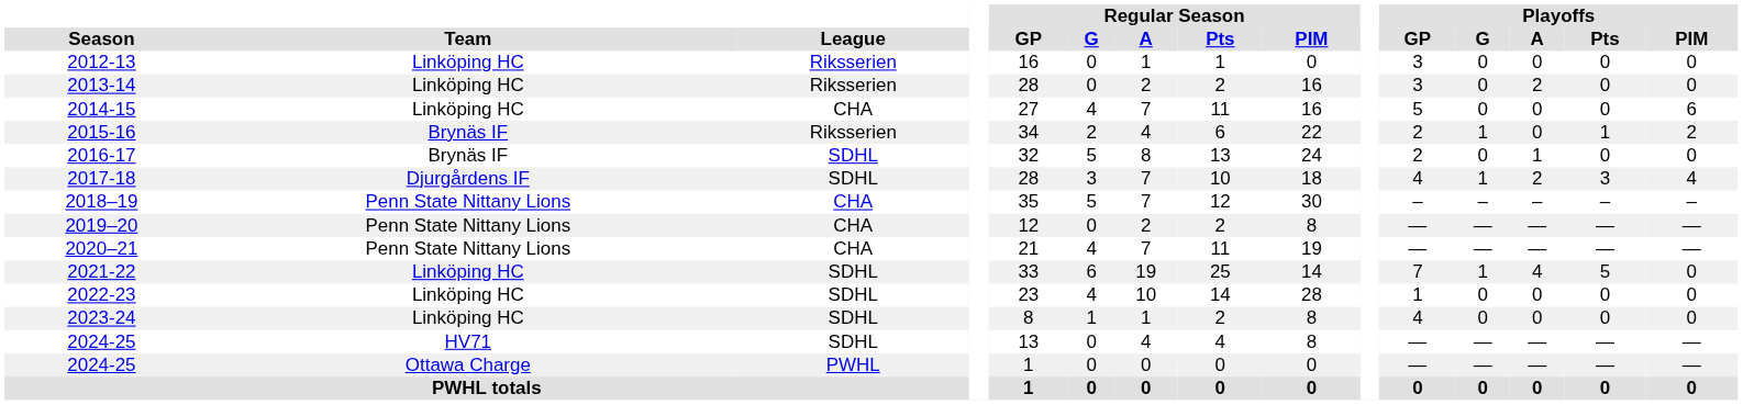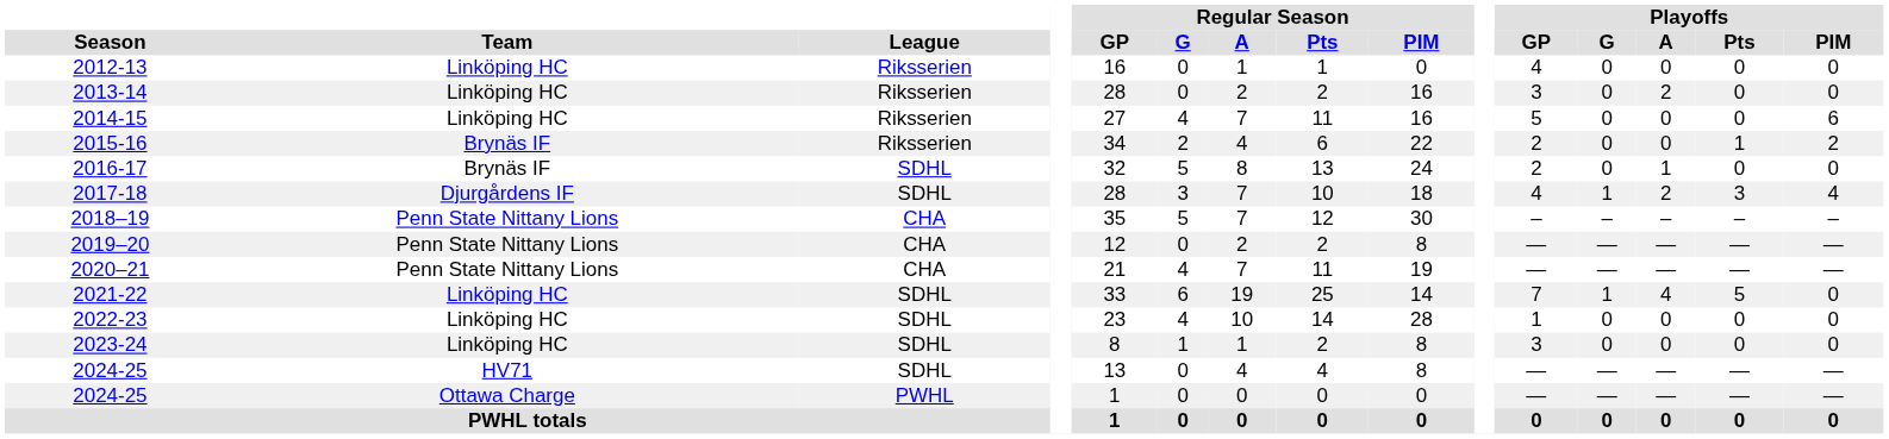 <table border="0" cellpadding="1" cellspacing="0" style="text-align:center; width:75%">
 <tr bgcolor="#e0e0e0">
 <th colspan="3"  bgcolor="#ffffff"> </th>
 <th rowspan="99" bgcolor="#ffffff"> </th>
 <th colspan="5">Regular Season</th>
 <th rowspan="99" bgcolor="#ffffff"> </th>
 <th colspan="5">Playoffs</th>
 </tr>
 <tr bgcolor="#e0e0e0">
 <th>Season</th>
 <th>Team</th>
 <th>League</th>
 <th>GP</th>
 <th><a href='#'>G</a></th>
 <th><a href='#'>A</a></th>
 <th><a href='#'>Pts</a></th>
 <th><a href='#'>PIM</a></th>
 <th>GP</th>
 <th>G</th>
 <th>A</th>
 <th>Pts</th>
 <th>PIM</th>
 </tr>
 <tr>
 <td><a href='#'>2012-13</a></td>
 <td><a href='#'>Linköping HC</a></td>
 <td><a href='#'>Riksserien</a></td>
 <td>16</td>
 <td>0</td>
 <td>1</td>
 <td>1</td>
 <td>0</td>
-<td>3</td>
+<td>4</td>
 <td>0</td>
 <td>0</td>
 <td>0</td>
 <td>0</td>
 </tr>
 <tr bgcolor="#f0f0f0">
 <td><a href='#'>2013-14</a></td>
 <td>Linköping HC</td>
 <td>Riksserien</td>
 <td>28</td>
 <td>0</td>
 <td>2</td>
 <td>2</td>
 <td>16</td>
 <td>3</td>
 <td>0</td>
 <td>2</td>
 <td>0</td>
 <td>0</td>
 </tr>
 <tr>
 <td><a href='#'>2014-15</a></td>
 <td>Linköping HC</td>
-<td>CHA</td>
+<td>Riksserien</td>
 <td>27</td>
 <td>4</td>
 <td>7</td>
 <td>11</td>
 <td>16</td>
 <td>5</td>
 <td>0</td>
 <td>0</td>
 <td>0</td>
 <td>6</td>
 </tr>
 <tr bgcolor="#f0f0f0">
 <td><a href='#'>2015-16</a></td>
 <td><a href='#'>Brynäs IF</a></td>
 <td>Riksserien</td>
 <td>34</td>
 <td>2</td>
 <td>4</td>
 <td>6</td>
 <td>22</td>
 <td>2</td>
-<td>1</td>
+<td>0</td>
 <td>0</td>
 <td>1</td>
 <td>2</td>
 </tr>
 <tr>
 <td><a href='#'>2016-17</a></td>
 <td>Brynäs IF</td>
 <td><a href='#'>SDHL</a></td>
 <td>32</td>
 <td>5</td>
 <td>8</td>
 <td>13</td>
 <td>24</td>
 <td>2</td>
 <td>0</td>
 <td>1</td>
 <td>0</td>
 <td>0</td>
 </tr>
 <tr bgcolor="#f0f0f0">
 <td><a href='#'>2017-18</a></td>
 <td><a href='#'>Djurgårdens IF</a></td>
 <td>SDHL</td>
 <td>28</td>
 <td>3</td>
 <td>7</td>
 <td>10</td>
 <td>18</td>
 <td>4</td>
 <td>1</td>
 <td>2</td>
 <td>3</td>
 <td>4</td>
 </tr>
 <tr>
 <td><a href='#'>2018–19</a></td>
 <td><a href='#'>Penn State Nittany Lions</a></td>
 <td><a href='#'>CHA</a></td>
 <td>35</td>
 <td>5</td>
 <td>7</td>
 <td>12</td>
 <td>30</td>
 <td>–</td>
 <td>–</td>
 <td>–</td>
 <td>–</td>
 <td>–</td>
 </tr>
 <tr bgcolor="#f0f0f0">
 <td><a href='#'>2019–20</a></td>
 <td>Penn State Nittany Lions</td>
 <td>CHA</td>
 <td>12</td>
 <td>0</td>
 <td>2</td>
 <td>2</td>
 <td>8</td>
 <td>—</td>
 <td>—</td>
 <td>—</td>
 <td>—</td>
 <td>—</td>
 </tr>
 <tr>
 <td><a href='#'>2020–21</a></td>
 <td>Penn State Nittany Lions</td>
 <td>CHA</td>
 <td>21</td>
 <td>4</td>
 <td>7</td>
 <td>11</td>
 <td>19</td>
 <td>—</td>
 <td>—</td>
 <td>—</td>
 <td>—</td>
 <td>—</td>
 </tr>
 <tr bgcolor="#f0f0f0">
 <td><a href='#'>2021-22</a></td>
 <td><a href='#'>Linköping HC</a></td>
 <td>SDHL</td>
 <td>33</td>
 <td>6</td>
 <td>19</td>
 <td>25</td>
 <td>14</td>
 <td>7</td>
 <td>1</td>
 <td>4</td>
 <td>5</td>
 <td>0</td>
 </tr>
 <tr>
 <td><a href='#'>2022-23</a></td>
 <td>Linköping HC</td>
 <td>SDHL</td>
 <td>23</td>
 <td>4</td>
 <td>10</td>
 <td>14</td>
 <td>28</td>
 <td>1</td>
 <td>0</td>
 <td>0</td>
 <td>0</td>
 <td>0</td>
 </tr>
 <tr bgcolor="#f0f0f0">
 <td><a href='#'>2023-24</a></td>
 <td>Linköping HC</td>
 <td>SDHL</td>
 <td>8</td>
 <td>1</td>
 <td>1</td>
 <td>2</td>
 <td>8</td>
-<td>4</td>
+<td>3</td>
 <td>0</td>
 <td>0</td>
 <td>0</td>
 <td>0</td>
 </tr>
 <tr>
 <td><a href='#'>2024-25</a></td>
 <td><a href='#'>HV71</a></td>
 <td>SDHL</td>
 <td>13</td>
 <td>0</td>
 <td>4</td>
 <td>4</td>
 <td>8</td>
 <td>—</td>
 <td>—</td>
 <td>—</td>
 <td>—</td>
 <td>—</td>
 </tr>
 <tr bgcolor="#f0f0f0">
 <td><a href='#'>2024-25</a></td>
 <td><a href='#'>Ottawa Charge</a></td>
 <td><a href='#'>PWHL</a></td>
 <td>1</td>
 <td>0</td>
 <td>0</td>
 <td>0</td>
 <td>0</td>
 <td>—</td>
 <td>—</td>
 <td>—</td>
 <td>—</td>
 <td>—</td>
 </tr>
 <tr bgcolor="#e0e0e0">
 <th colspan="3">PWHL totals</th>
 <th>1</th>
 <th>0</th>
 <th>0</th>
 <th>0</th>
 <th>0</th>
 <th>0</th>
 <th>0</th>
 <th>0</th>
 <th>0</th>
 <th>0</th>
 </tr>
 </table>
